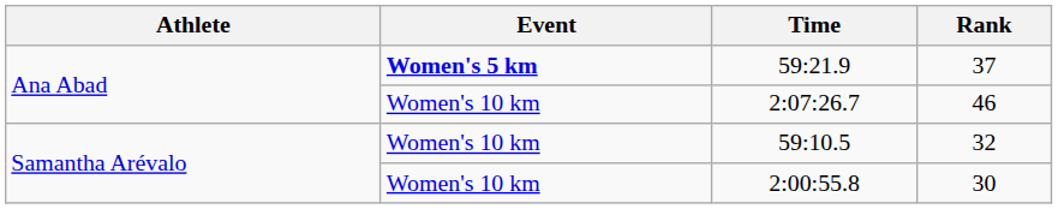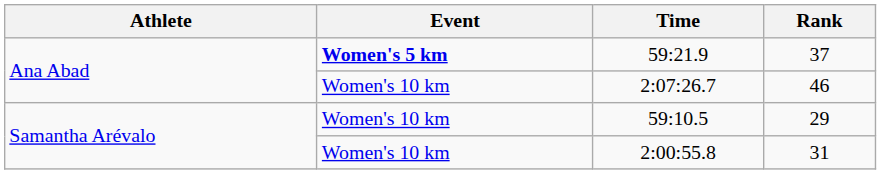 <table class="wikitable" style="text-align:center; font-size:90%; width:50%;">
 <tr>
 <th>Athlete</th>
 <th>Event</th>
 <th>Time</th>
 <th>Rank</th>
 </tr>
 <tr>
 <td align=left rowspan=2><a href='#'>Ana Abad</a></td>
 <td align=left><strong><a href='#'>Women's 5 km</a></strong></td>
 <td>59:21.9</td>
 <td>37</td>
 </tr>
 <tr>
 <td align=left><a href='#'>Women's 10 km</a></td>
 <td>2:07:26.7</td>
 <td>46</td>
 </tr>
 <tr>
 <td align=left rowspan=2><a href='#'>Samantha Arévalo</a></td>
 <td align=left><a href='#'>Women's 10 km</a></td>
 <td>59:10.5</td>
-<td>32</td>
+<td>29</td>
 </tr>
 <tr>
 <td align=left><a href='#'>Women's 10 km</a></td>
 <td>2:00:55.8</td>
-<td>30</td>
+<td>31</td>
 </tr>
 </table>
